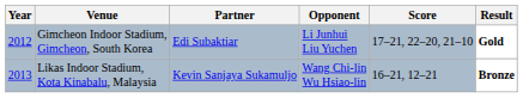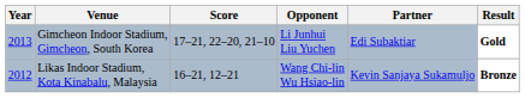 <table class="sortable wikitable" style="font-size: 90%;">
 <tr>
 <th>Year</th>
 <th>Venue</th>
+<th>Score</th>
+<th>Opponent</th>
 <th>Partner</th>
-<th>Opponent</th>
-<th>Score</th>
 <th>Result</th>
 </tr>
 <tr style="background:#AABBCC">
-<td align="center"><a href='#'>2012</a></td>
+<td align="center"><a href='#'>2013</a></td>
 <td align="left">Gimcheon Indoor Stadium,<br><a href='#'>Gimcheon</a>, South Korea</td>
+<td align="left">17–21, 22–20, 21–10</td>
+<td align="left"> <a href='#'>Li Junhui</a><br> <a href='#'>Liu Yuchen</a></td>
 <td align="left"> <a href='#'>Edi Subaktiar</a></td>
-<td align="left"> <a href='#'>Li Junhui</a><br> <a href='#'>Liu Yuchen</a></td>
-<td align="left">17–21, 22–20, 21–10</td>
 <td style="text-align:left; background:white"> <strong>Gold</strong></td>
 </tr>
 <tr style="background:#AABBCC">
-<td align="center"><a href='#'>2013</a></td>
+<td align="center"><a href='#'>2012</a></td>
 <td align="left">Likas Indoor Stadium,<br><a href='#'>Kota Kinabalu</a>, Malaysia</td>
+<td align="left">16–21, 12–21</td>
+<td align="left"> <a href='#'>Wang Chi-lin</a><br> <a href='#'>Wu Hsiao-lin</a></td>
 <td align="left"> <a href='#'>Kevin Sanjaya Sukamuljo</a></td>
-<td align="left"> <a href='#'>Wang Chi-lin</a><br> <a href='#'>Wu Hsiao-lin</a></td>
-<td align="left">16–21, 12–21</td>
 <td style="text-align:left; background:white"> <strong>Bronze</strong></td>
 </tr>
 </table>
